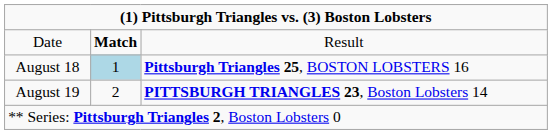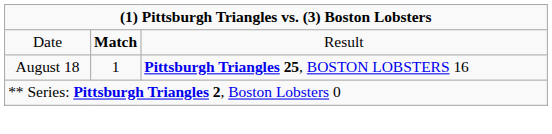 <table class="wikitable" style="font-size:92%; text-align:left; line-height:normal; width=50%">
 <tr>
 <td style="text-align:center;" colspan=3><strong>(1) Pittsburgh Triangles vs. (3) Boston Lobsters</strong></td>
 </tr>
 <tr>
 <td style="text-align:center; width:75px">Date</td>
 <td style="text-align:center; width:40px"><strong>Match</strong></td>
 <td style="text-align:center; width:380px">Result</td>
 </tr>
 <tr>
 <td style="text-align:center;">August 18</td>
-<td style="background: lightblue; text-align:center;">1</td>
+<td style="text-align:center;">1</td>
 <td><strong><a href='#'>Pittsburgh Triangles</a> 25</strong>, <a href='#'>BOSTON LOBSTERS</a> 16</td>
-</tr>
-<tr>
-<td style="text-align:center;">August 19</td>
-<td style="text-align:center;">2</td>
-<td><strong><a href='#'>PITTSBURGH TRIANGLES</a> 23</strong>, <a href='#'>Boston Lobsters</a> 14</td>
 </tr>
 <tr>
 <td style="text-align:left;" colspan=3>** Series: <strong><a href='#'>Pittsburgh Triangles</a> 2</strong>, <a href='#'>Boston Lobsters</a> 0</td>
 </tr>
 </table>
